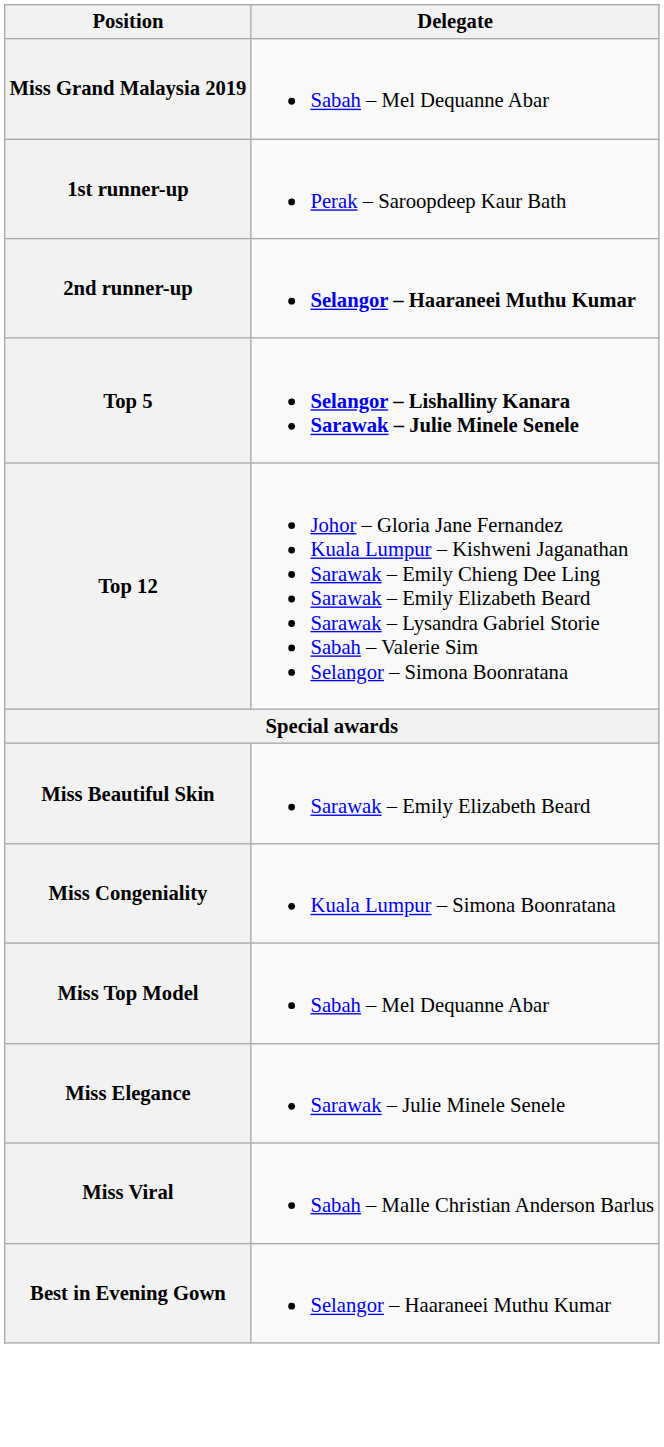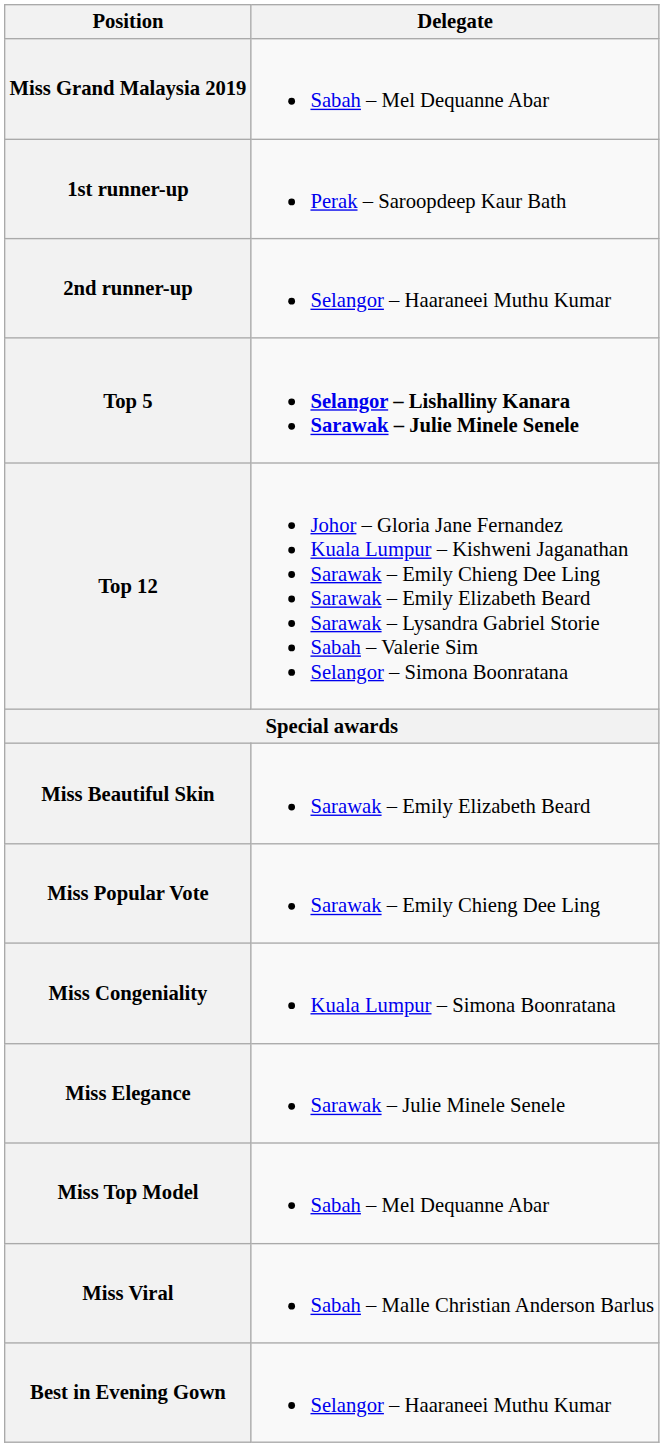 <table class="wikitable" style="font-size: 95%";>
 <tr>
 <th>Position</th>
 <th>Delegate</th>
 </tr>
 <tr>
 <th>Miss Grand Malaysia 2019</th>
 <td><br><ul><li><a href='#'>Sabah</a> – Mel Dequanne Abar</li></ul></td>
 </tr>
 <tr>
 <th>1st runner-up</th>
 <td><br><ul><li><a href='#'>Perak</a> – Saroopdeep Kaur Bath</li></ul></td>
 </tr>
 <tr>
 <th>2nd runner-up</th>
-<td><strong><br><ul><li><a href='#'>Selangor</a> – Haaraneei Muthu Kumar</li></ul></strong></td>
+<td><br><ul><li><a href='#'>Selangor</a> – Haaraneei Muthu Kumar</li></ul></td>
 </tr>
 <tr>
 <th>Top 5</th>
 <td><strong><br><ul><li><a href='#'>Selangor</a> – Lishalliny Kanara</li><li><a href='#'>Sarawak</a> – Julie Minele Senele</li></ul></strong></td>
 </tr>
 <tr>
 <th>Top 12</th>
 <td><br><ul><li><a href='#'>Johor</a> – Gloria Jane Fernandez</li><li><a href='#'>Kuala Lumpur</a> – Kishweni Jaganathan</li><li><a href='#'>Sarawak</a> – Emily Chieng Dee Ling</li><li><a href='#'>Sarawak</a> – Emily Elizabeth Beard</li><li><a href='#'>Sarawak</a> – Lysandra Gabriel Storie</li><li><a href='#'>Sabah</a> – Valerie Sim</li><li><a href='#'>Selangor</a> – Simona Boonratana</li></ul></td>
 </tr>
 <tr>
 <th colspan=2>Special awards</th>
 </tr>
 <tr>
 <th>Miss Beautiful Skin</th>
 <td><br><ul><li><a href='#'>Sarawak</a> – Emily Elizabeth Beard</li></ul></td>
 </tr>
 <tr>
+<th>Miss Popular Vote</th>
+<td><br><ul><li><a href='#'>Sarawak</a> – Emily Chieng Dee Ling</li></ul></td>
+</tr>
+<tr>
 <th>Miss Congeniality</th>
 <td><br><ul><li><a href='#'>Kuala Lumpur</a> – Simona Boonratana</li></ul></td>
 </tr>
 <tr>
+<th>Miss Elegance</th>
+<td><br><ul><li><a href='#'>Sarawak</a> – Julie Minele Senele</li></ul></td>
+</tr>
+<tr>
 <th>Miss Top Model</th>
 <td><br><ul><li><a href='#'>Sabah</a> – Mel Dequanne Abar</li></ul></td>
-</tr>
-<tr>
-<th>Miss Elegance</th>
-<td><br><ul><li><a href='#'>Sarawak</a> – Julie Minele Senele</li></ul></td>
 </tr>
 <tr>
 <th>Miss Viral</th>
 <td><br><ul><li><a href='#'>Sabah</a> – Malle Christian Anderson Barlus</li></ul></td>
 </tr>
 <tr>
 <th>Best in Evening Gown</th>
 <td><br><ul><li><a href='#'>Selangor</a> – Haaraneei Muthu Kumar</li></ul></td>
 </tr>
 </table>
